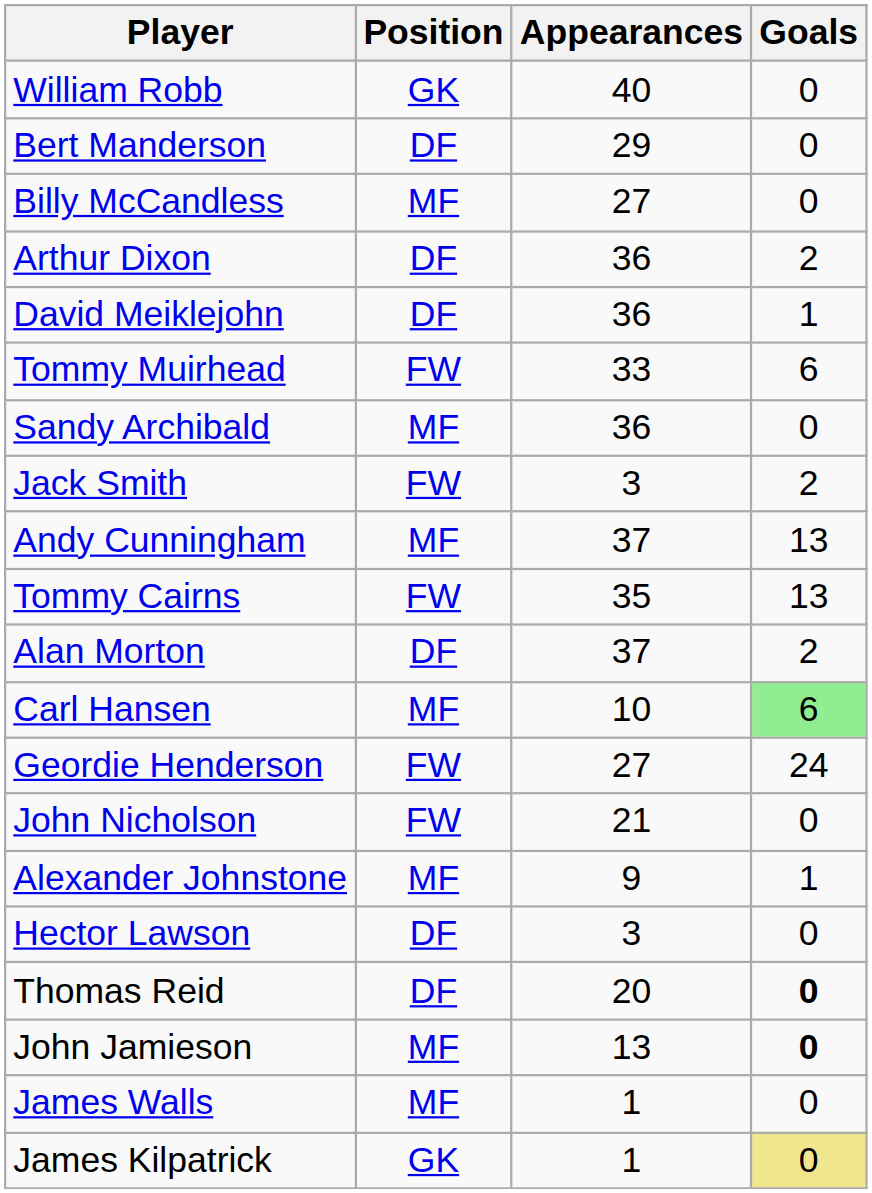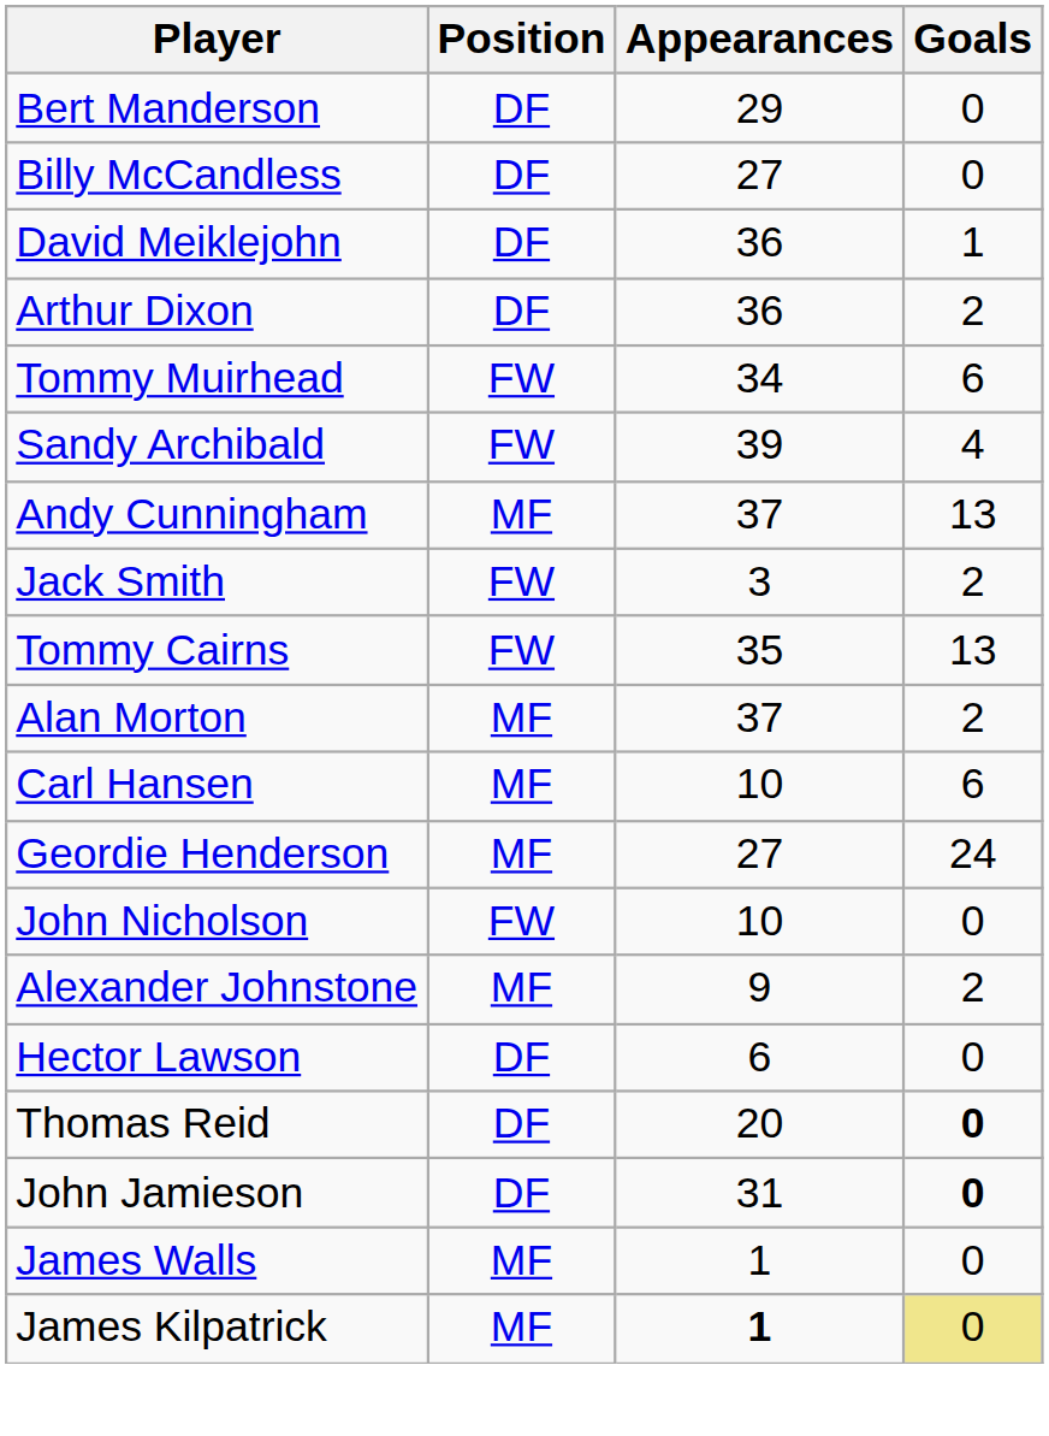 <table class="wikitable sortable" style="text-align: center;">
 <tr>
 <th>Player</th>
 <th>Position</th>
 <th>Appearances</th>
 <th>Goals</th>
-</tr>
-<tr>
-<td align="left"> <a href='#'>William Robb</a></td>
-<td><a href='#'>GK</a></td>
-<td>40</td>
-<td>0</td>
 </tr>
 <tr>
 <td align="left"> <a href='#'>Bert Manderson</a></td>
 <td><a href='#'>DF</a></td>
 <td>29</td>
 <td>0</td>
 </tr>
 <tr>
 <td align="left"> <a href='#'>Billy McCandless</a></td>
-<td><a href='#'>MF</a></td>
+<td><a href='#'>DF</a></td>
 <td>27</td>
 <td>0</td>
+</tr>
+<tr>
+<td align="left"> <a href='#'>David Meiklejohn</a></td>
+<td><a href='#'>DF</a></td>
+<td>36</td>
+<td>1</td>
 </tr>
 <tr>
 <td align="left"> <a href='#'>Arthur Dixon</a></td>
 <td><a href='#'>DF</a></td>
 <td>36</td>
 <td>2</td>
 </tr>
 <tr>
-<td align="left"> <a href='#'>David Meiklejohn</a></td>
-<td><a href='#'>DF</a></td>
-<td>36</td>
-<td>1</td>
-</tr>
-<tr>
 <td align="left"> <a href='#'>Tommy Muirhead</a></td>
 <td><a href='#'>FW</a></td>
-<td>33</td>
+<td>34</td>
 <td>6</td>
 </tr>
 <tr>
 <td align="left"> <a href='#'>Sandy Archibald</a></td>
+<td><a href='#'>FW</a></td>
+<td>39</td>
+<td>4</td>
+</tr>
+<tr>
+<td align="left"> <a href='#'>Andy Cunningham</a></td>
 <td><a href='#'>MF</a></td>
-<td>36</td>
-<td>0</td>
+<td>37</td>
+<td>13</td>
 </tr>
 <tr>
 <td align="left"> <a href='#'>Jack Smith</a></td>
 <td><a href='#'>FW</a></td>
 <td>3</td>
 <td>2</td>
-</tr>
-<tr>
-<td align="left"> <a href='#'>Andy Cunningham</a></td>
-<td><a href='#'>MF</a></td>
-<td>37</td>
-<td>13</td>
 </tr>
 <tr>
 <td align="left"> <a href='#'>Tommy Cairns</a></td>
 <td><a href='#'>FW</a></td>
 <td>35</td>
 <td>13</td>
 </tr>
 <tr>
 <td align="left"> <a href='#'>Alan Morton</a></td>
-<td><a href='#'>DF</a></td>
+<td><a href='#'>MF</a></td>
 <td>37</td>
 <td>2</td>
 </tr>
 <tr>
 <td align="left"> <a href='#'>Carl Hansen</a></td>
 <td><a href='#'>MF</a></td>
 <td>10</td>
-<td style="background: lightgreen;">6</td>
+<td>6</td>
 </tr>
 <tr>
 <td align="left"> <a href='#'>Geordie Henderson</a></td>
-<td><a href='#'>FW</a></td>
+<td><a href='#'>MF</a></td>
 <td>27</td>
 <td>24</td>
 </tr>
 <tr>
 <td align="left"> <a href='#'>John Nicholson</a></td>
 <td><a href='#'>FW</a></td>
-<td>21</td>
+<td>10</td>
 <td>0</td>
 </tr>
 <tr>
 <td align="left"> <a href='#'>Alexander Johnstone</a></td>
 <td><a href='#'>MF</a></td>
 <td>9</td>
-<td>1</td>
+<td>2</td>
 </tr>
 <tr>
 <td align="left"> <a href='#'>Hector Lawson</a></td>
 <td><a href='#'>DF</a></td>
-<td>3</td>
+<td>6</td>
 <td>0</td>
 </tr>
 <tr>
 <td align="left"> Thomas Reid</td>
 <td><a href='#'>DF</a></td>
 <td>20</td>
 <td><strong>0</strong></td>
 </tr>
 <tr>
 <td align="left"> John Jamieson</td>
-<td><a href='#'>MF</a></td>
-<td>13</td>
+<td><a href='#'>DF</a></td>
+<td>31</td>
 <td><strong>0</strong></td>
 </tr>
 <tr>
 <td align="left"> <a href='#'>James Walls</a></td>
 <td><a href='#'>MF</a></td>
 <td>1</td>
 <td>0</td>
 </tr>
 <tr>
 <td align="left"> James Kilpatrick</td>
-<td><a href='#'>GK</a></td>
-<td>1</td>
+<td><a href='#'>MF</a></td>
+<td><strong>1</strong></td>
 <td style="background: khaki;">0</td>
 </tr>
 </table>
